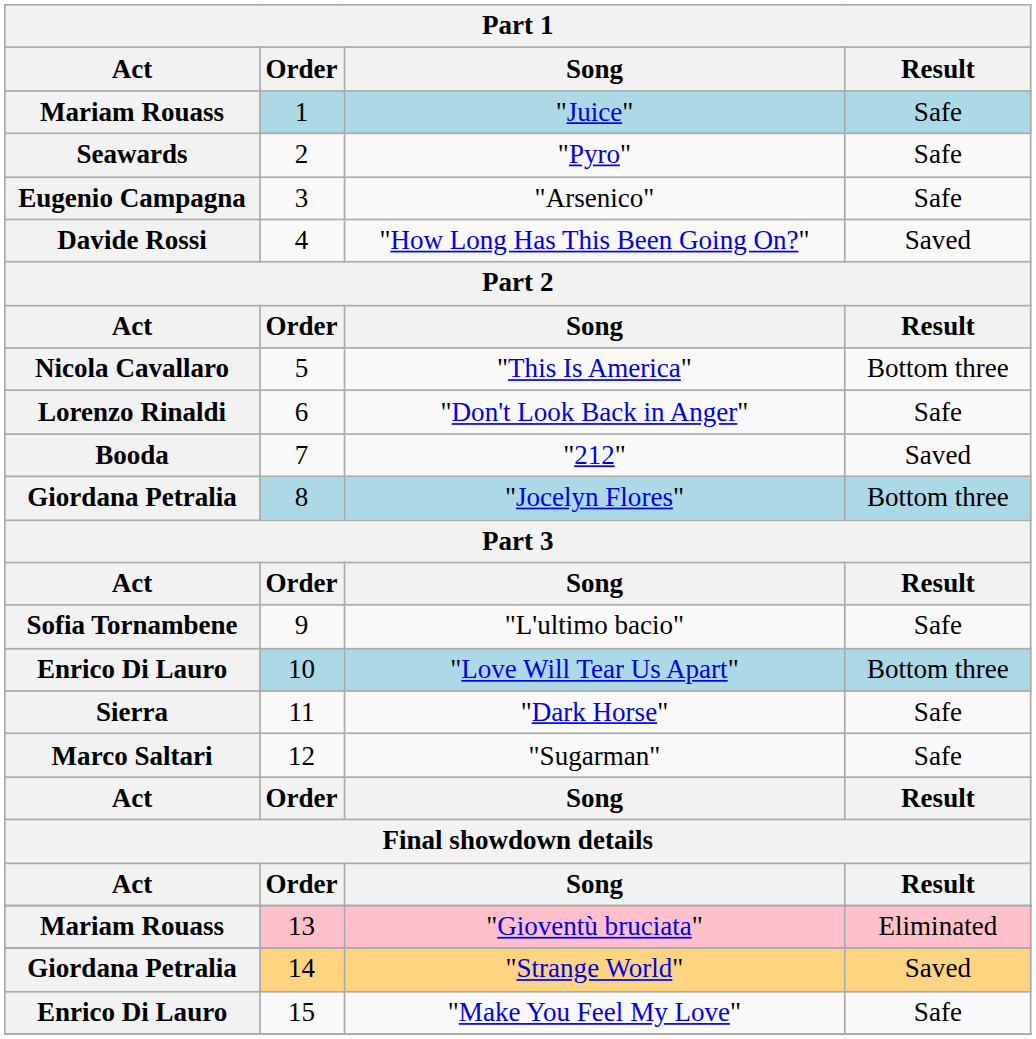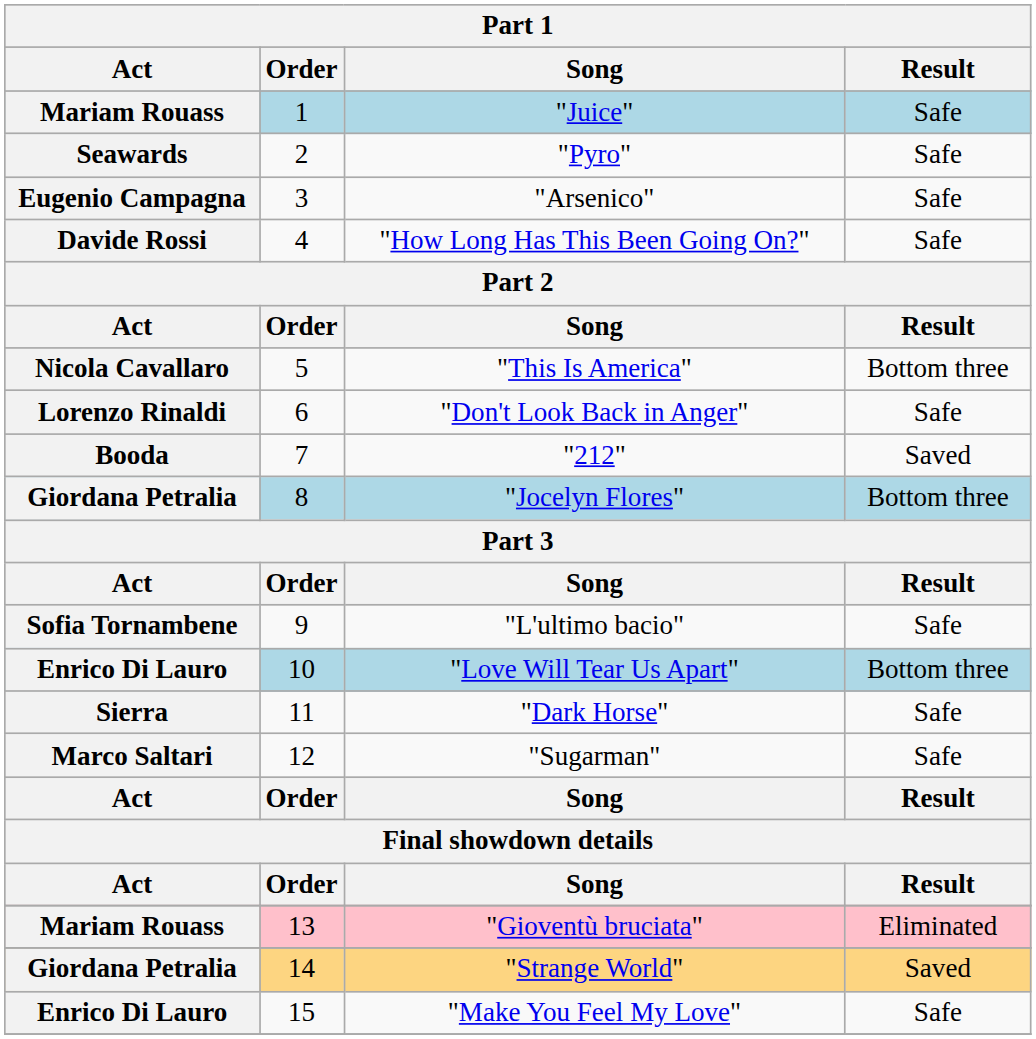 <table class="wikitable plainrowheaders" style="text-align:center;">
 <tr>
 <th colspan="4">Part 1</th>
 </tr>
 <tr>
 <th scope="col" style="width:10em;">Act</th>
 <th scope="col">Order</th>
 <th scope="col" style="width:22em;">Song</th>
 <th scope="col" style="width:7em;">Result</th>
 </tr>
 <tr bgcolor=lightblue>
 <th scope="row">Mariam Rouass</th>
 <td>1</td>
 <td>"<a href='#'>Juice</a>"</td>
 <td>Safe</td>
 </tr>
 <tr>
 <th scope="row">Seawards</th>
 <td>2</td>
 <td>"<a href='#'>Pyro</a>"</td>
 <td>Safe</td>
 </tr>
 <tr>
 <th scope="row">Eugenio Campagna</th>
 <td>3</td>
 <td>"Arsenico"</td>
 <td>Safe</td>
 </tr>
 <tr>
 <th scope="row">Davide Rossi</th>
 <td>4</td>
 <td>"<a href='#'>How Long Has This Been Going On?</a>"</td>
-<td>Saved</td>
+<td>Safe</td>
 </tr>
 <tr>
 <th colspan="4">Part 2</th>
 </tr>
 <tr>
 <th scope="col" style="width:10em;">Act</th>
 <th scope="col">Order</th>
 <th scope="col" style="width:20em;">Song</th>
 <th scope="col" style="width:7em;">Result</th>
 </tr>
 <tr>
 <th scope="row">Nicola Cavallaro</th>
 <td>5</td>
 <td>"<a href='#'>This Is America</a>"</td>
 <td>Bottom three</td>
 </tr>
 <tr>
 <th scope="row">Lorenzo Rinaldi</th>
 <td>6</td>
 <td>"<a href='#'>Don't Look Back in Anger</a>"</td>
 <td>Safe</td>
 </tr>
 <tr>
 <th scope="row">Booda</th>
 <td>7</td>
 <td>"<a href='#'>212</a>"</td>
 <td>Saved</td>
 </tr>
 <tr bgcolor=lightblue>
 <th scope="row">Giordana Petralia</th>
 <td>8</td>
 <td>"<a href='#'>Jocelyn Flores</a>"</td>
 <td>Bottom three</td>
 </tr>
 <tr>
 <th colspan="4">Part 3</th>
 </tr>
 <tr>
 <th scope="col" style="width:10em;">Act</th>
 <th scope="col">Order</th>
 <th scope="col" style="width:20em;">Song</th>
 <th scope="col" style="width:7em;">Result</th>
 </tr>
 <tr>
 <th scope="row">Sofia Tornambene</th>
 <td>9</td>
 <td>"L'ultimo bacio"</td>
 <td>Safe</td>
 </tr>
 <tr bgcolor=lightblue>
 <th scope="row">Enrico Di Lauro</th>
 <td>10</td>
 <td>"<a href='#'>Love Will Tear Us Apart</a>"</td>
 <td>Bottom three</td>
 </tr>
 <tr>
 <th scope="row">Sierra</th>
 <td>11</td>
 <td>"<a href='#'>Dark Horse</a>"</td>
 <td>Safe</td>
 </tr>
 <tr>
 <th scope="row">Marco Saltari</th>
 <td>12</td>
 <td>"Sugarman"</td>
 <td>Safe</td>
 </tr>
 <tr>
 <th scope="col" style="width:10em;">Act</th>
 <th scope="col">Order</th>
 <th scope="col" style="width:20em;">Song</th>
 <th scope="col" style="width:7em;">Result</th>
 </tr>
 <tr>
 <th colspan="4">Final showdown details</th>
 </tr>
 <tr>
 <th scope="col" style="width:10em;">Act</th>
 <th scope="col">Order</th>
 <th scope="col" style="width:20em;">Song</th>
 <th scope="col" style="width:7em;">Result</th>
 </tr>
 <tr>
 </tr>
 <tr bgcolor=pink>
 <th scope="row">Mariam Rouass</th>
 <td>13</td>
 <td>"<a href='#'>Gioventù bruciata</a>"</td>
 <td>Eliminated</td>
 </tr>
 <tr>
 </tr>
 <tr bgcolor=#fdd581>
 <th scope="row">Giordana Petralia</th>
 <td>14</td>
 <td>"<a href='#'>Strange World</a>"</td>
 <td>Saved</td>
 </tr>
 <tr>
 <th scope="row">Enrico Di Lauro</th>
 <td>15</td>
 <td>"<a href='#'>Make You Feel My Love</a>"</td>
 <td>Safe</td>
 </tr>
 <tr>
 </tr>
 </table>
